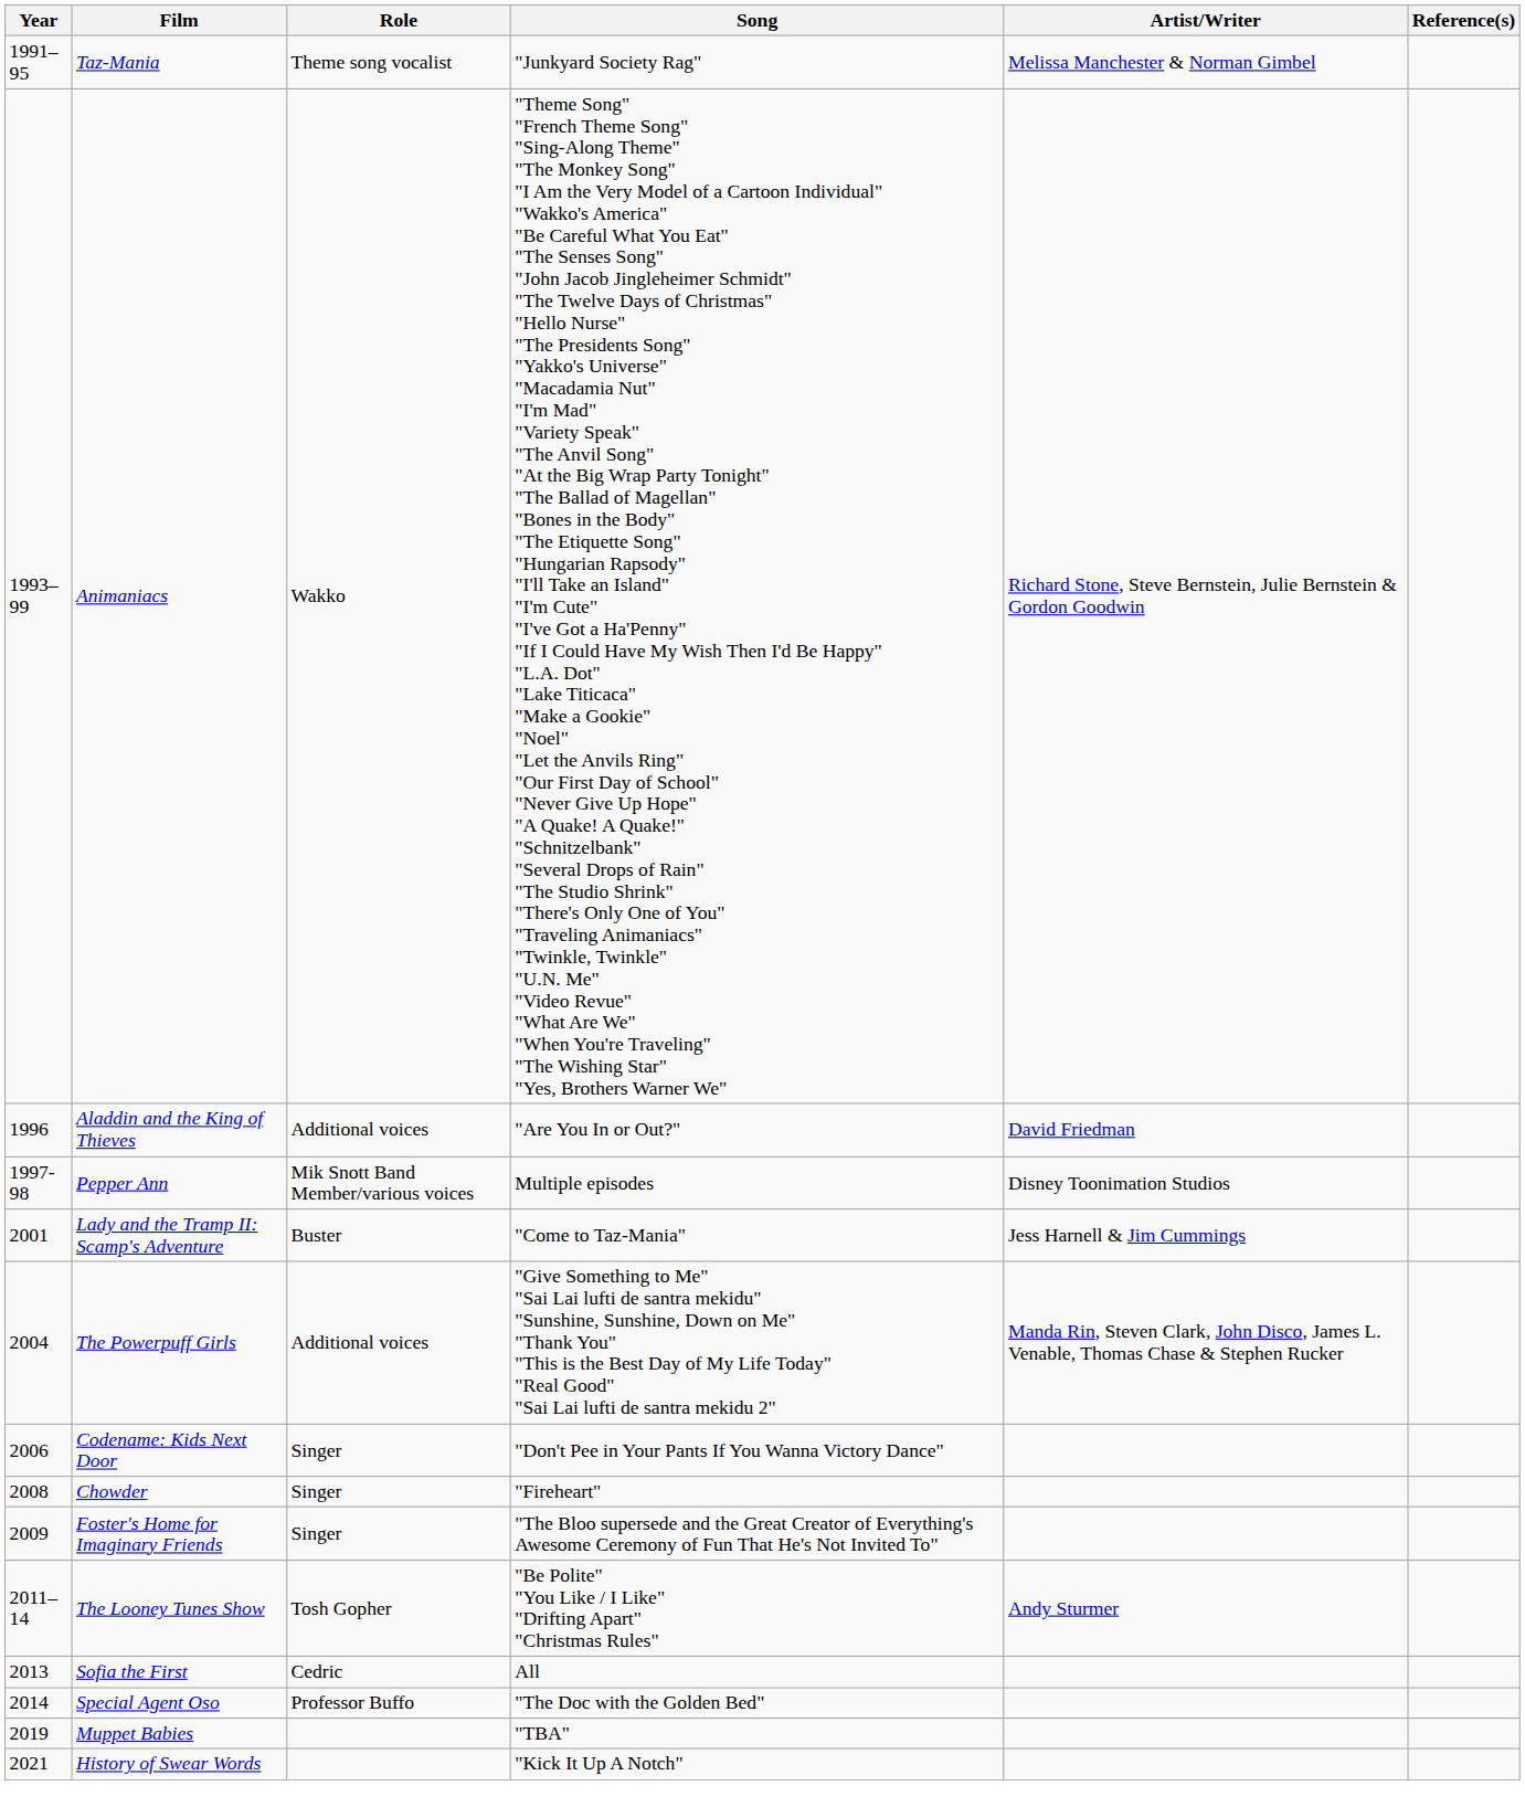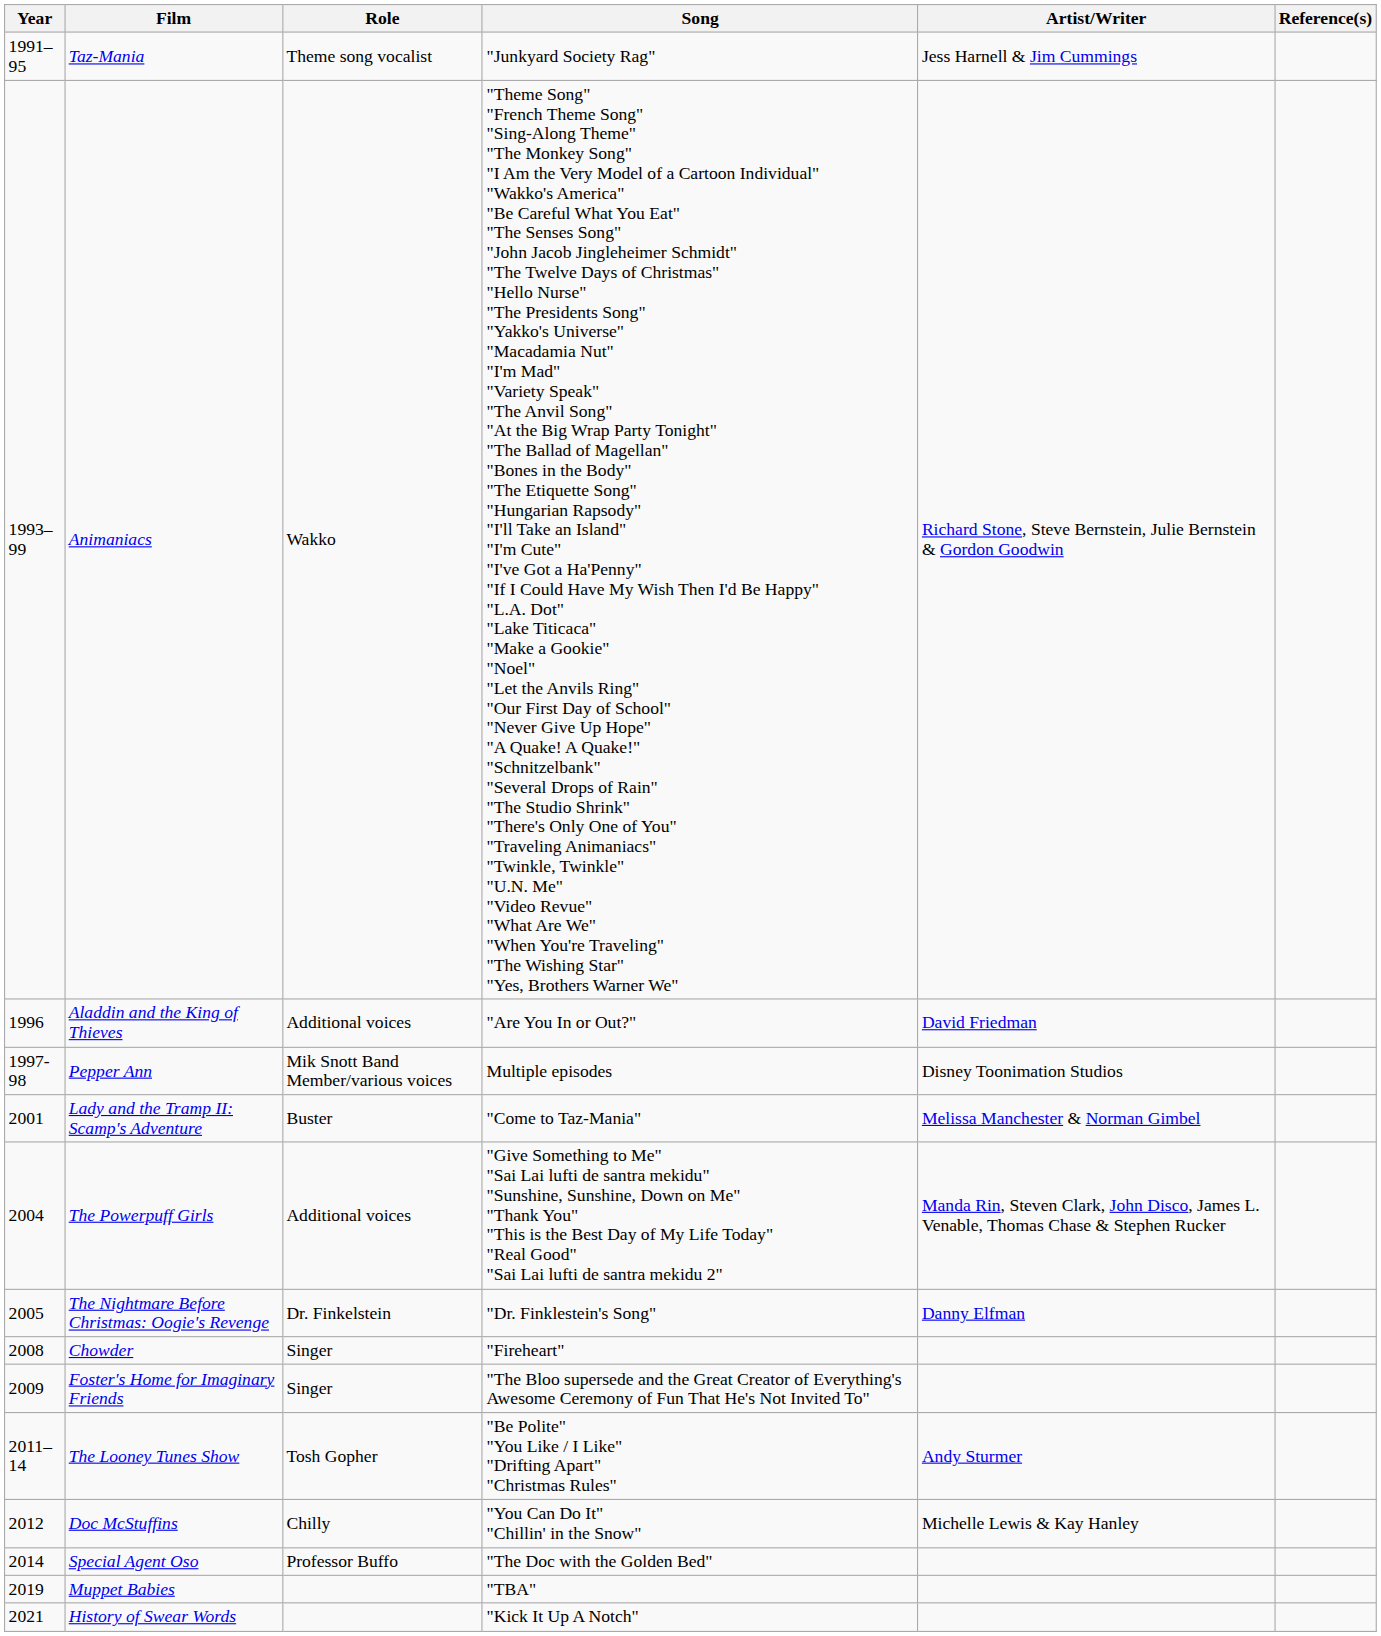 <table class="wikitable">
 <tr>
 <th>Year</th>
 <th>Film</th>
 <th>Role</th>
 <th>Song</th>
 <th>Artist/Writer</th>
 <th>Reference(s)</th>
 </tr>
 <tr>
 <td>1991–95</td>
 <td><em><a href='#'>Taz-Mania</a></em></td>
 <td>Theme song vocalist</td>
 <td>"Junkyard Society Rag"</td>
-<td><a href='#'>Melissa Manchester</a> & <a href='#'>Norman Gimbel</a></td>
+<td>Jess Harnell & <a href='#'>Jim Cummings</a></td>
 <td></td>
 </tr>
 <tr>
 <td>1993–99</td>
 <td><em><a href='#'>Animaniacs</a></em></td>
 <td>Wakko</td>
 <td>"Theme Song"<br>"French Theme Song"<br>"Sing-Along Theme"<br>"The Monkey Song"<br>"I Am the Very Model of a Cartoon Individual"<br>"Wakko's America"<br>"Be Careful What You Eat"<br>"The Senses Song"<br>"John Jacob Jingleheimer Schmidt"<br>"The Twelve Days of Christmas"<br>"Hello Nurse"<br>"The Presidents Song"<br>"Yakko's Universe"<br>"Macadamia Nut"<br>"I'm Mad"<br>"Variety Speak"<br>"The Anvil Song"<br>"At the Big Wrap Party Tonight"<br>"The Ballad of Magellan"<br>"Bones in the Body"<br>"The Etiquette Song"<br>"Hungarian Rapsody"<br>"I'll Take an Island"<br>"I'm Cute"<br>"I've Got a Ha'Penny"<br>"If I Could Have My Wish Then I'd Be Happy"<br>"L.A. Dot"<br>"Lake Titicaca"<br>"Make a Gookie"<br>"Noel"<br>"Let the Anvils Ring"<br>"Our First Day of School"<br>"Never Give Up Hope"<br>"A Quake! A Quake!"<br>"Schnitzelbank"<br>"Several Drops of Rain"<br>"The Studio Shrink"<br>"There's Only One of You"<br>"Traveling Animaniacs"<br>"Twinkle, Twinkle"<br>"U.N. Me"<br>"Video Revue"<br>"What Are We"<br>"When You're Traveling"<br>"The Wishing Star"<br>"Yes, Brothers Warner We"</td>
 <td><a href='#'>Richard Stone</a>, Steve Bernstein, Julie Bernstein & <a href='#'>Gordon Goodwin</a></td>
 <td></td>
 </tr>
 <tr>
 <td>1996</td>
 <td><em><a href='#'>Aladdin and the King of Thieves</a></em></td>
 <td>Additional voices</td>
 <td>"Are You In or Out?"</td>
 <td><a href='#'>David Friedman</a></td>
 <td></td>
 </tr>
 <tr>
 <td>1997-98</td>
 <td><em><a href='#'>Pepper Ann</a></em></td>
 <td>Mik Snott Band Member/various voices</td>
 <td>Multiple episodes</td>
 <td>Disney Toonimation Studios</td>
 <td></td>
 </tr>
 <tr>
 <td>2001</td>
 <td><em><a href='#'>Lady and the Tramp II: Scamp's Adventure</a></em></td>
 <td>Buster</td>
 <td>"Come to Taz-Mania"</td>
-<td>Jess Harnell & <a href='#'>Jim Cummings</a></td>
+<td><a href='#'>Melissa Manchester</a> & <a href='#'>Norman Gimbel</a></td>
 <td></td>
 </tr>
 <tr>
 <td>2004</td>
 <td><em><a href='#'>The Powerpuff Girls</a></em></td>
 <td>Additional voices</td>
 <td>"Give Something to Me"<br>"Sai Lai lufti de santra mekidu"<br>"Sunshine, Sunshine, Down on Me"<br>"Thank You"<br>"This is the Best Day of My Life Today"<br>"Real Good"<br>"Sai Lai lufti de santra mekidu 2"</td>
 <td><a href='#'>Manda Rin</a>, Steven Clark, <a href='#'>John Disco</a>, James L. Venable, Thomas Chase & Stephen Rucker</td>
 <td></td>
 </tr>
 <tr>
-<td>2006</td>
-<td><em><a href='#'>Codename: Kids Next Door</a></em></td>
-<td>Singer</td>
-<td>"Don't Pee in Your Pants If You Wanna Victory Dance"</td>
-<td></td>
+<td>2005</td>
+<td><em><a href='#'>The Nightmare Before Christmas: Oogie's Revenge</a></em></td>
+<td>Dr. Finkelstein</td>
+<td>"Dr. Finklestein's Song"</td>
+<td><a href='#'>Danny Elfman</a></td>
 <td></td>
 </tr>
 <tr>
 <td>2008</td>
 <td><em><a href='#'>Chowder</a></em></td>
 <td>Singer</td>
 <td>"Fireheart"</td>
 <td></td>
 <td></td>
 </tr>
 <tr>
 <td>2009</td>
 <td><em><a href='#'>Foster's Home for Imaginary Friends</a></em></td>
 <td>Singer</td>
 <td>"The Bloo supersede and the Great Creator of Everything's Awesome Ceremony of Fun That He's Not Invited To"</td>
 <td></td>
 <td></td>
 </tr>
 <tr>
 <td>2011–14</td>
 <td><em><a href='#'>The Looney Tunes Show</a></em></td>
 <td>Tosh Gopher</td>
 <td>"Be Polite"<br>"You Like / I Like"<br>"Drifting Apart"<br>"Christmas Rules"</td>
 <td><a href='#'>Andy Sturmer</a></td>
 <td></td>
 </tr>
 <tr>
-<td>2013</td>
-<td><em><a href='#'>Sofia the First</a></em></td>
-<td>Cedric</td>
-<td>All</td>
-<td></td>
+<td>2012</td>
+<td><em><a href='#'>Doc McStuffins</a></em></td>
+<td>Chilly</td>
+<td>"You Can Do It"<br>"Chillin' in the Snow"</td>
+<td>Michelle Lewis & Kay Hanley</td>
 <td></td>
 </tr>
 <tr>
 <td>2014</td>
 <td><em><a href='#'>Special Agent Oso</a></em></td>
 <td>Professor Buffo</td>
 <td>"The Doc with the Golden Bed"</td>
 <td></td>
 <td></td>
 </tr>
 <tr>
 <td>2019</td>
 <td><em><a href='#'>Muppet Babies</a></em></td>
 <td></td>
 <td>"TBA"</td>
 <td></td>
 <td></td>
 </tr>
 <tr>
 <td>2021</td>
 <td><em><a href='#'>History of Swear Words</a></em></td>
 <td></td>
 <td>"Kick It Up A Notch"</td>
 <td></td>
 <td></td>
 </tr>
 </table>
